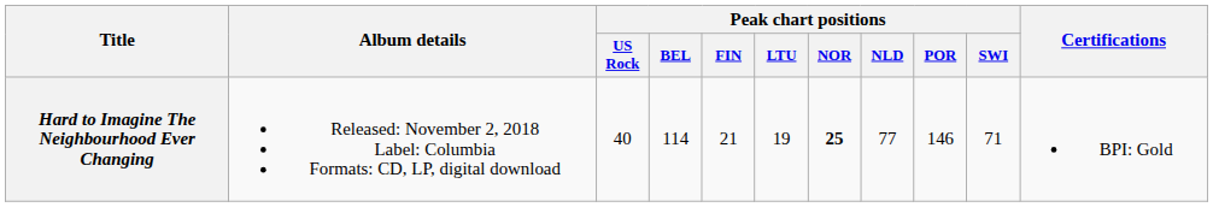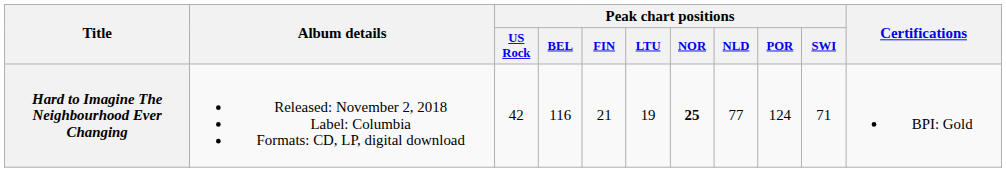 <table class="wikitable plainrowheaders" style="text-align:center;">
 <tr>
 <th scope="col" rowspan="2" style="width:12em;">Title</th>
 <th scope="col" rowspan="2" style="width:20em;">Album details</th>
 <th scope="col" colspan="8">Peak chart positions</th>
 <th scope="col" rowspan="2" style="width:10em;"><a href='#'>Certifications</a></th>
 </tr>
 <tr>
 <th scope="col" style="width:3em;font-size:85%;"><a href='#'>US<br>Rock</a><br></th>
 <th scope="col" style="width:3em;font-size:85%;"><a href='#'>BEL</a><br></th>
 <th scope="col" style="width:3em;font-size:85%;"><a href='#'>FIN</a><br></th>
 <th scope="col" style="width:3em;font-size:85%;"><a href='#'>LTU</a><br></th>
 <th scope="col" style="width:3em;font-size:85%;"><a href='#'>NOR</a><br></th>
 <th scope="col" style="width:3em;font-size:85%;"><a href='#'>NLD</a><br></th>
 <th scope="col" style="width:3em;font-size:85%;"><a href='#'>POR</a><br></th>
 <th scope="col" style="width:3em;font-size:85%;"><a href='#'>SWI</a><br></th>
 </tr>
 <tr>
 <th scope="row"><em>Hard to Imagine The Neighbourhood Ever Changing</em></th>
 <td><br><ul><li>Released: November 2, 2018</li><li>Label: Columbia</li><li>Formats: CD, LP, digital download</li></ul></td>
-<td>40</td>
-<td>114</td>
+<td>42</td>
+<td>116</td>
 <td>21</td>
 <td>19</td>
 <td><strong>25</strong></td>
 <td>77</td>
-<td>146</td>
+<td>124</td>
 <td>71</td>
 <td><br><ul><li>BPI: Gold</li></ul></td>
 </tr>
 </table>
